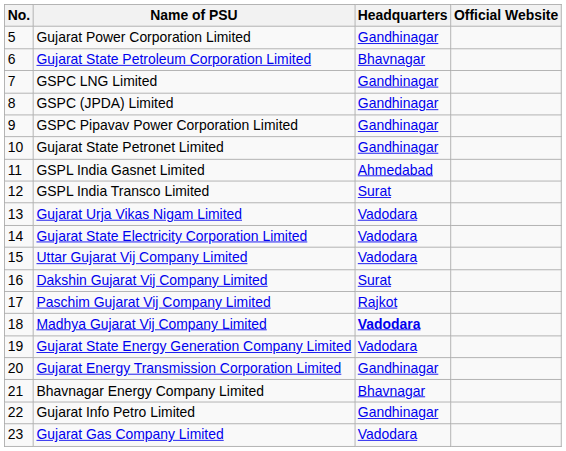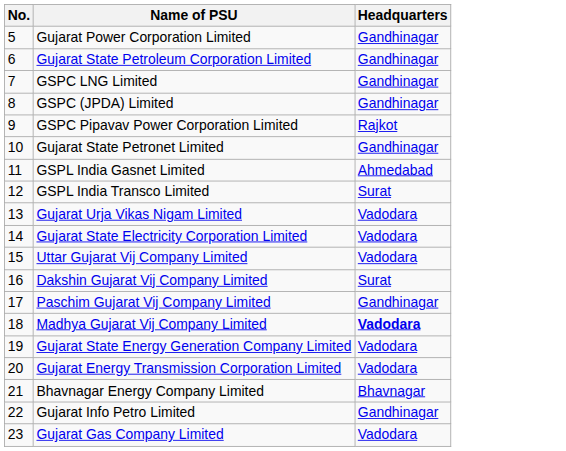 <table class="wikitable">
 <tr>
 <th>No.</th>
 <th>Name of PSU</th>
 <th>Headquarters</th>
-<th>Official Website</th>
 </tr>
 <tr>
 <td>5</td>
 <td>Gujarat Power Corporation Limited</td>
 <td><a href='#'>Gandhinagar</a></td>
-<td></td>
 </tr>
 <tr>
 <td>6</td>
 <td><a href='#'>Gujarat State Petroleum Corporation Limited</a></td>
-<td><a href='#'>Bhavnagar</a></td>
-<td></td>
+<td><a href='#'>Gandhinagar</a></td>
 </tr>
 <tr>
 <td>7</td>
 <td>GSPC LNG Limited</td>
 <td><a href='#'>Gandhinagar</a></td>
-<td></td>
 </tr>
 <tr>
 <td>8</td>
 <td>GSPC (JPDA) Limited</td>
 <td><a href='#'>Gandhinagar</a></td>
-<td></td>
 </tr>
 <tr>
 <td>9</td>
 <td>GSPC Pipavav Power Corporation Limited</td>
-<td><a href='#'>Gandhinagar</a></td>
-<td></td>
+<td><a href='#'>Rajkot</a></td>
 </tr>
 <tr>
 <td>10</td>
 <td>Gujarat State Petronet Limited</td>
 <td><a href='#'>Gandhinagar</a></td>
-<td></td>
 </tr>
 <tr>
 <td>11</td>
 <td>GSPL India Gasnet Limited</td>
 <td><a href='#'>Ahmedabad</a></td>
-<td></td>
 </tr>
 <tr>
 <td>12</td>
 <td>GSPL India Transco Limited</td>
 <td><a href='#'>Surat</a></td>
-<td></td>
 </tr>
 <tr>
 <td>13</td>
 <td><a href='#'>Gujarat Urja Vikas Nigam Limited</a></td>
 <td><a href='#'>Vadodara</a></td>
-<td></td>
 </tr>
 <tr>
 <td>14</td>
 <td><a href='#'>Gujarat State Electricity Corporation Limited</a></td>
 <td><a href='#'>Vadodara</a></td>
-<td></td>
 </tr>
 <tr>
 <td>15</td>
 <td><a href='#'>Uttar Gujarat Vij Company Limited</a></td>
 <td><a href='#'>Vadodara</a></td>
-<td></td>
 </tr>
 <tr>
 <td>16</td>
 <td><a href='#'>Dakshin Gujarat Vij Company Limited</a></td>
 <td><a href='#'>Surat</a></td>
-<td></td>
 </tr>
 <tr>
 <td>17</td>
 <td><a href='#'>Paschim Gujarat Vij Company Limited</a></td>
-<td><a href='#'>Rajkot</a></td>
-<td></td>
+<td><a href='#'>Gandhinagar</a></td>
 </tr>
 <tr>
 <td>18</td>
 <td><a href='#'>Madhya Gujarat Vij Company Limited</a></td>
 <td><strong><a href='#'>Vadodara</a></strong></td>
-<td></td>
 </tr>
 <tr>
 <td>19</td>
 <td><a href='#'>Gujarat State Energy Generation Company Limited</a></td>
 <td><a href='#'>Vadodara</a></td>
-<td></td>
 </tr>
 <tr>
 <td>20</td>
 <td><a href='#'>Gujarat Energy Transmission Corporation Limited</a></td>
-<td><a href='#'>Gandhinagar</a></td>
-<td></td>
+<td><a href='#'>Vadodara</a></td>
 </tr>
 <tr>
 <td>21</td>
 <td>Bhavnagar Energy Company Limited</td>
 <td><a href='#'>Bhavnagar</a></td>
-<td></td>
 </tr>
 <tr>
 <td>22</td>
 <td>Gujarat Info Petro Limited</td>
 <td><a href='#'>Gandhinagar</a></td>
-<td></td>
 </tr>
 <tr>
 <td>23</td>
 <td><a href='#'>Gujarat Gas Company Limited</a></td>
 <td><a href='#'>Vadodara</a></td>
-<td></td>
 </tr>
 </table>
